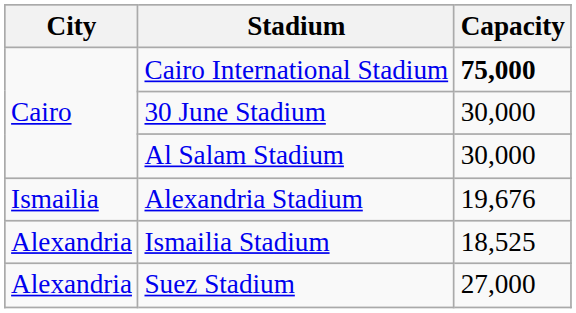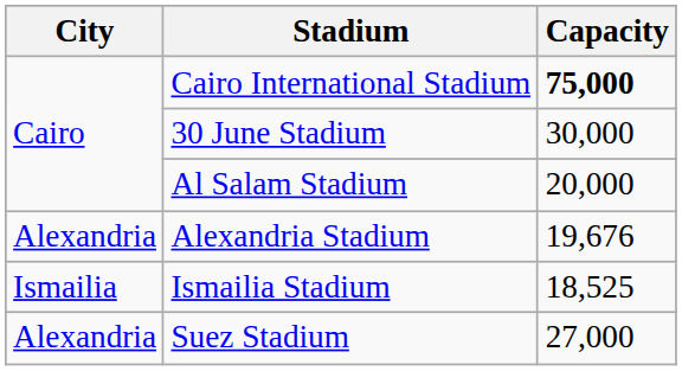 <table class="wikitable sortable">
 <tr>
 <th>City</th>
 <th>Stadium</th>
 <th>Capacity</th>
 </tr>
 <tr>
 <td rowspan="3"><a href='#'>Cairo</a></td>
 <td><a href='#'>Cairo International Stadium</a></td>
 <td><strong>75,000</strong></td>
 </tr>
 <tr>
 <td><a href='#'>30 June Stadium</a></td>
 <td>30,000</td>
 </tr>
 <tr>
 <td><a href='#'>Al Salam Stadium</a></td>
-<td>30,000</td>
+<td>20,000</td>
 </tr>
 <tr>
-<td><a href='#'>Ismailia</a></td>
+<td><a href='#'>Alexandria</a></td>
 <td><a href='#'>Alexandria Stadium</a></td>
 <td>19,676</td>
 </tr>
 <tr>
-<td><a href='#'>Alexandria</a></td>
+<td><a href='#'>Ismailia</a></td>
 <td><a href='#'>Ismailia Stadium</a></td>
 <td>18,525</td>
 </tr>
 <tr>
 <td><a href='#'>Alexandria</a></td>
 <td><a href='#'>Suez Stadium</a></td>
 <td>27,000</td>
 </tr>
 </table>
